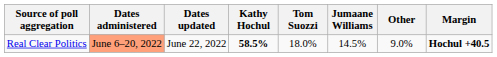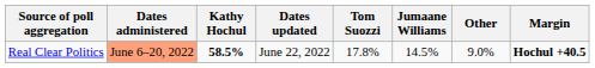 <table class="wikitable sortable" style="text-align:center;font-size:90%;line-height:17px">
 <tr>
 <th>Source of poll<br>aggregation</th>
 <th>Dates<br>administered</th>
+<th style="width:60px;">Kathy<br>Hochul</th>
 <th>Dates<br>updated</th>
-<th style="width:60px;">Kathy<br>Hochul</th>
 <th style="width:60px;">Tom<br>Suozzi</th>
 <th style="width:60px;">Jumaane<br>Williams</th>
 <th style="width:60px;">Other<br></th>
 <th>Margin</th>
 </tr>
 <tr>
 <td><a href='#'>Real Clear Politics</a></td>
 <td style="background: lightsalmon;">June 6–20, 2022</td>
+<td><strong>58.5%</strong></td>
 <td>June 22, 2022</td>
-<td><strong>58.5%</strong></td>
-<td>18.0%</td>
+<td>17.8%</td>
 <td>14.5%</td>
 <td>9.0%</td>
 <td><strong>Hochul +40.5</strong></td>
 </tr>
 </table>
